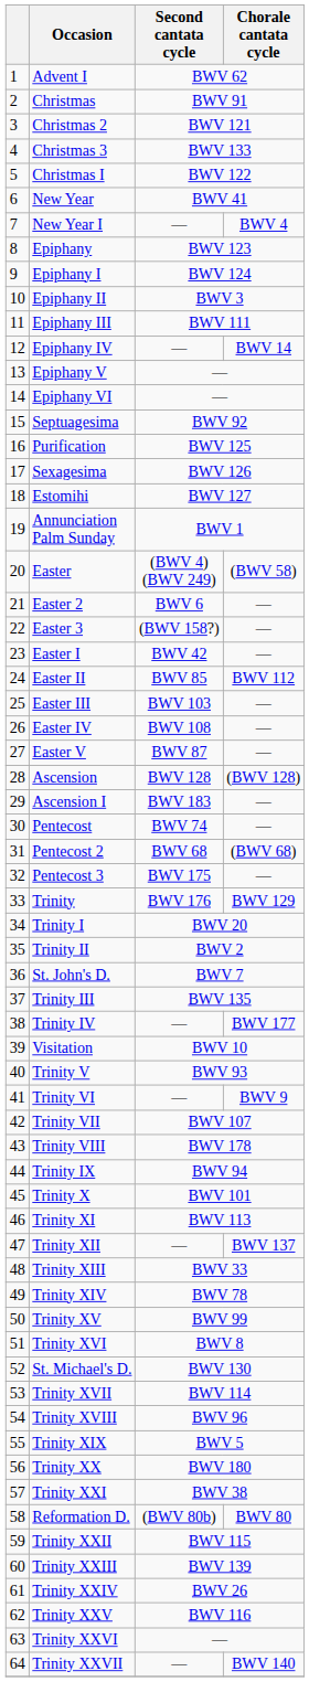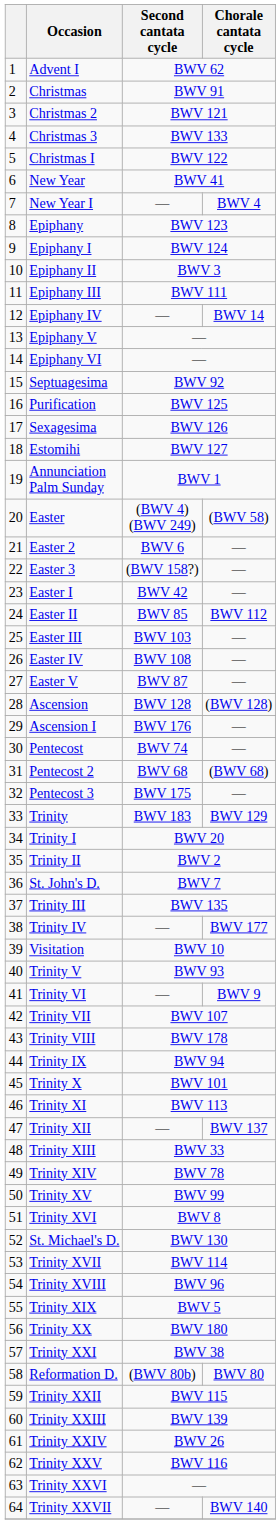 <table class="wikitable sortable" style="float: right">
 <tr>
 <th></th>
 <th>Occasion</th>
 <th>Second<br>cantata<br>cycle</th>
 <th>Chorale<br>cantata<br>cycle</th>
 </tr>
 <tr>
 <td>1</td>
 <td><a href='#'>Advent I</a></td>
 <td colspan="2" style="text-align:center;" data-sort-value="62"><a href='#'>BWV 62</a></td>
 </tr>
 <tr>
 <td>2</td>
 <td><a href='#'>Christmas</a></td>
 <td colspan="2" style="text-align:center;" data-sort-value="91"><a href='#'>BWV 91</a></td>
 </tr>
 <tr>
 <td>3</td>
 <td><a href='#'>Christmas 2</a></td>
 <td colspan="2" style="text-align:center;" data-sort-value="121"><a href='#'>BWV 121</a></td>
 </tr>
 <tr>
 <td>4</td>
 <td><a href='#'>Christmas 3</a></td>
 <td colspan="2" style="text-align:center;" data-sort-value="133"><a href='#'>BWV 133</a></td>
 </tr>
 <tr>
 <td>5</td>
 <td><a href='#'>Christmas I</a></td>
 <td colspan="2" style="text-align:center;" data-sort-value="122"><a href='#'>BWV 122</a></td>
 </tr>
 <tr>
 <td>6</td>
 <td><a href='#'>New Year</a></td>
 <td colspan="2" style="text-align:center;" data-sort-value="41"><a href='#'>BWV 41</a></td>
 </tr>
 <tr>
 <td>7</td>
 <td><a href='#'>New Year I</a></td>
 <td style="text-align:center;" data-sort-value="250">—</td>
 <td style="text-align:center;" data-sort-value="4"><a href='#'>BWV&nbsp;4</a></td>
 </tr>
 <tr>
 <td>8</td>
 <td><a href='#'>Epiphany</a></td>
 <td colspan="2" style="text-align:center;" data-sort-value="123"><a href='#'>BWV 123</a></td>
 </tr>
 <tr>
 <td>9</td>
 <td><a href='#'>Epiphany I</a></td>
 <td colspan="2" style="text-align:center;" data-sort-value="124"><a href='#'>BWV 124</a></td>
 </tr>
 <tr>
 <td>10</td>
 <td><a href='#'>Epiphany II</a></td>
 <td colspan="2" style="text-align:center;" data-sort-value="3"><a href='#'>BWV 3</a></td>
 </tr>
 <tr>
 <td>11</td>
 <td><a href='#'>Epiphany III</a></td>
 <td colspan="2" style="text-align:center;" data-sort-value="111"><a href='#'>BWV 111</a></td>
 </tr>
 <tr>
 <td>12</td>
 <td><a href='#'>Epiphany IV</a></td>
 <td style="text-align:center;" data-sort-value="250">—</td>
 <td style="text-align:center;" data-sort-value="14"><a href='#'>BWV&nbsp;14</a></td>
 </tr>
 <tr>
 <td>13</td>
 <td><a href='#'>Epiphany V</a></td>
 <td colspan="2" style="text-align:center;" data-sort-value="250">—</td>
 </tr>
 <tr>
 <td>14</td>
 <td><a href='#'>Epiphany VI</a></td>
 <td colspan="2" style="text-align:center;" data-sort-value="250">—</td>
 </tr>
 <tr>
 <td>15</td>
 <td><a href='#'>Septuagesima</a></td>
 <td colspan="2" style="text-align:center;" data-sort-value="92"><a href='#'>BWV 92</a></td>
 </tr>
 <tr>
 <td>16</td>
 <td><a href='#'>Purification</a></td>
 <td colspan="2" style="text-align:center;" data-sort-value="125"><a href='#'>BWV 125</a></td>
 </tr>
 <tr>
 <td>17</td>
 <td><a href='#'>Sexagesima</a></td>
 <td colspan="2" style="text-align:center;" data-sort-value="126"><a href='#'>BWV 126</a></td>
 </tr>
 <tr>
 <td>18</td>
 <td><a href='#'>Estomihi</a></td>
 <td colspan="2" style="text-align:center;" data-sort-value="127"><a href='#'>BWV 127</a></td>
 </tr>
 <tr>
 <td>19</td>
 <td><a href='#'>Annunciation</a><br><a href='#'>Palm Sunday</a></td>
 <td colspan="2" style="text-align:center;" data-sort-value="1"><a href='#'>BWV 1</a></td>
 </tr>
 <tr>
 <td>20</td>
 <td><a href='#'>Easter</a></td>
 <td style="text-align:center;" data-sort-value="4">(<a href='#'>BWV&nbsp;4</a>)<br>(<a href='#'>BWV&nbsp;249</a>)</td>
 <td style="text-align:center;" data-sort-value="58">(<a href='#'>BWV&nbsp;58</a>)</td>
 </tr>
 <tr>
 <td>21</td>
 <td><a href='#'>Easter 2</a></td>
 <td style="text-align:center;" data-sort-value="6"><a href='#'>BWV 6</a></td>
 <td style="text-align:center;" data-sort-value="250">—</td>
 </tr>
 <tr>
 <td>22</td>
 <td><a href='#'>Easter 3</a></td>
 <td style="text-align:center;" data-sort-value="158">(<a href='#'>BWV 158</a>?)</td>
 <td style="text-align:center;" data-sort-value="250">—</td>
 </tr>
 <tr>
 <td>23</td>
 <td><a href='#'>Easter I</a></td>
 <td style="text-align:center;" data-sort-value="42"><a href='#'>BWV 42</a></td>
 <td style="text-align:center;" data-sort-value="250">—</td>
 </tr>
 <tr>
 <td>24</td>
 <td><a href='#'>Easter II</a></td>
 <td style="text-align:center;" data-sort-value="85"><a href='#'>BWV 85</a></td>
 <td style="text-align:center;" data-sort-value="112"><a href='#'>BWV 112</a></td>
 </tr>
 <tr>
 <td>25</td>
 <td><a href='#'>Easter III</a></td>
 <td style="text-align:center;" data-sort-value="103"><a href='#'>BWV 103</a></td>
 <td style="text-align:center;" data-sort-value="250">—</td>
 </tr>
 <tr>
 <td>26</td>
 <td><a href='#'>Easter IV</a></td>
 <td style="text-align:center;" data-sort-value="108"><a href='#'>BWV 108</a></td>
 <td style="text-align:center;" data-sort-value="250">—</td>
 </tr>
 <tr>
 <td>27</td>
 <td><a href='#'>Easter V</a></td>
 <td style="text-align:center;" data-sort-value="87"><a href='#'>BWV 87</a></td>
 <td style="text-align:center;" data-sort-value="250">—</td>
 </tr>
 <tr>
 <td>28</td>
 <td><a href='#'>Ascension</a></td>
 <td style="text-align:center;" data-sort-value="128"><a href='#'>BWV 128</a></td>
 <td style="text-align:center;" data-sort-value="128">(<a href='#'>BWV&nbsp;128</a>)</td>
 </tr>
 <tr>
 <td>29</td>
 <td><a href='#'>Ascension I</a></td>
-<td style="text-align:center;" data-sort-value="183"><a href='#'>BWV 183</a></td>
+<td style="text-align:center;" data-sort-value="176"><a href='#'>BWV 176</a></td>
 <td style="text-align:center;" data-sort-value="250">—</td>
 </tr>
 <tr>
 <td>30</td>
 <td><a href='#'>Pentecost</a></td>
 <td style="text-align:center;" data-sort-value="74"><a href='#'>BWV 74</a></td>
 <td style="text-align:center;" data-sort-value="250">—</td>
 </tr>
 <tr>
 <td>31</td>
 <td><a href='#'>Pentecost 2</a></td>
 <td style="text-align:center;" data-sort-value="68"><a href='#'>BWV 68</a></td>
 <td style="text-align:center;" data-sort-value="68">(<a href='#'>BWV 68</a>)</td>
 </tr>
 <tr>
 <td>32</td>
 <td><a href='#'>Pentecost 3</a></td>
 <td style="text-align:center;" data-sort-value="175"><a href='#'>BWV 175</a></td>
 <td style="text-align:center;" data-sort-value="250">—</td>
 </tr>
 <tr>
 <td>33</td>
 <td><a href='#'>Trinity</a></td>
-<td style="text-align:center;" data-sort-value="176"><a href='#'>BWV 176</a></td>
+<td style="text-align:center;" data-sort-value="183"><a href='#'>BWV 183</a></td>
 <td style="text-align:center;" data-sort-value="129"><a href='#'>BWV 129</a></td>
 </tr>
 <tr>
 <td>34</td>
 <td><a href='#'>Trinity I</a></td>
 <td colspan="2" style="text-align:center;" data-sort-value="20"><a href='#'>BWV 20</a></td>
 </tr>
 <tr>
 <td>35</td>
 <td><a href='#'>Trinity II</a></td>
 <td colspan="2" style="text-align:center;" data-sort-value="2"><a href='#'>BWV 2</a></td>
 </tr>
 <tr>
 <td>36</td>
 <td><a href='#'>St. John's D.</a></td>
 <td colspan="2" style="text-align:center;" data-sort-value="7"><a href='#'>BWV 7</a></td>
 </tr>
 <tr>
 <td>37</td>
 <td><a href='#'>Trinity III</a></td>
 <td colspan="2" style="text-align:center;" data-sort-value="135"><a href='#'>BWV 135</a></td>
 </tr>
 <tr>
 <td>38</td>
 <td><a href='#'>Trinity IV</a></td>
 <td style="text-align:center;" data-sort-value="250">—</td>
 <td style="text-align:center;" data-sort-value="177"><a href='#'>BWV&nbsp;177</a></td>
 </tr>
 <tr>
 <td>39</td>
 <td><a href='#'>Visitation</a></td>
 <td colspan="2" style="text-align:center;" data-sort-value="10"><a href='#'>BWV 10</a></td>
 </tr>
 <tr>
 <td>40</td>
 <td><a href='#'>Trinity V</a></td>
 <td colspan="2" style="text-align:center;" data-sort-value="93"><a href='#'>BWV 93</a></td>
 </tr>
 <tr>
 <td>41</td>
 <td><a href='#'>Trinity VI</a></td>
 <td style="text-align:center;" data-sort-value="250">—</td>
 <td style="text-align:center;" data-sort-value="9"><a href='#'>BWV&nbsp;9</a></td>
 </tr>
 <tr>
 <td>42</td>
 <td><a href='#'>Trinity VII</a></td>
 <td colspan="2" style="text-align:center;" data-sort-value="107"><a href='#'>BWV 107</a></td>
 </tr>
 <tr>
 <td>43</td>
 <td><a href='#'>Trinity VIII</a></td>
 <td colspan="2" style="text-align:center;" data-sort-value="178"><a href='#'>BWV 178</a></td>
 </tr>
 <tr>
 <td>44</td>
 <td data-sort-value="Trinity VIIII"><a href='#'>Trinity IX</a></td>
 <td colspan="2" style="text-align:center;" data-sort-value="94"><a href='#'>BWV 94</a></td>
 </tr>
 <tr>
 <td>45</td>
 <td><a href='#'>Trinity X</a></td>
 <td colspan="2" style="text-align:center;" data-sort-value="101"><a href='#'>BWV 101</a></td>
 </tr>
 <tr>
 <td>46</td>
 <td><a href='#'>Trinity XI</a></td>
 <td colspan="2" style="text-align:center;" data-sort-value="113"><a href='#'>BWV 113</a></td>
 </tr>
 <tr>
 <td>47</td>
 <td><a href='#'>Trinity XII</a></td>
 <td style="text-align:center;" data-sort-value="250">—</td>
 <td style="text-align:center;" data-sort-value="137"><a href='#'>BWV&nbsp;137</a></td>
 </tr>
 <tr>
 <td>48</td>
 <td><a href='#'>Trinity XIII</a></td>
 <td colspan="2" style="text-align:center;" data-sort-value="33"><a href='#'>BWV 33</a></td>
 </tr>
 <tr>
 <td>49</td>
 <td><a href='#'>Trinity XIV</a></td>
 <td colspan="2" style="text-align:center;" data-sort-value="78"><a href='#'>BWV 78</a></td>
 </tr>
 <tr>
 <td>50</td>
 <td><a href='#'>Trinity XV</a></td>
 <td colspan="2" style="text-align:center;" data-sort-value="99"><a href='#'>BWV 99</a></td>
 </tr>
 <tr>
 <td>51</td>
 <td><a href='#'>Trinity XVI</a></td>
 <td colspan="2" style="text-align:center;" data-sort-value="8"><a href='#'>BWV 8</a></td>
 </tr>
 <tr>
 <td>52</td>
 <td><a href='#'>St. Michael's D.</a></td>
 <td colspan="2" style="text-align:center;" data-sort-value="130"><a href='#'>BWV 130</a></td>
 </tr>
 <tr>
 <td>53</td>
 <td><a href='#'>Trinity XVII</a></td>
 <td colspan="2" style="text-align:center;" data-sort-value="114"><a href='#'>BWV 114</a></td>
 </tr>
 <tr>
 <td>54</td>
 <td><a href='#'>Trinity XVIII</a></td>
 <td colspan="2" style="text-align:center;" data-sort-value="96"><a href='#'>BWV 96</a></td>
 </tr>
 <tr>
 <td>55</td>
 <td data-sort-value="Trinity XVIIII"><a href='#'>Trinity XIX</a></td>
 <td colspan="2" style="text-align:center;" data-sort-value="5"><a href='#'>BWV 5</a></td>
 </tr>
 <tr>
 <td>56</td>
 <td><a href='#'>Trinity XX</a></td>
 <td colspan="2" style="text-align:center;" data-sort-value="180"><a href='#'>BWV 180</a></td>
 </tr>
 <tr>
 <td>57</td>
 <td><a href='#'>Trinity XXI</a></td>
 <td colspan="2" style="text-align:center;" data-sort-value="38"><a href='#'>BWV 38</a></td>
 </tr>
 <tr>
 <td>58</td>
 <td><a href='#'>Reformation D.</a></td>
 <td style="text-align:center;" data-sort-value="80">(<a href='#'>BWV&nbsp;80b</a>)</td>
 <td style="text-align:center;" data-sort-value="80"><a href='#'>BWV&nbsp;80</a></td>
 </tr>
 <tr>
 <td>59</td>
 <td><a href='#'>Trinity XXII</a></td>
 <td colspan="2" style="text-align:center;" data-sort-value="115"><a href='#'>BWV 115</a></td>
 </tr>
 <tr>
 <td>60</td>
 <td><a href='#'>Trinity XXIII</a></td>
 <td colspan="2" style="text-align:center;" data-sort-value="139"><a href='#'>BWV 139</a></td>
 </tr>
 <tr>
 <td>61</td>
 <td><a href='#'>Trinity XXIV</a></td>
 <td colspan="2" style="text-align:center;" data-sort-value="26"><a href='#'>BWV 26</a></td>
 </tr>
 <tr>
 <td>62</td>
 <td><a href='#'>Trinity XXV</a></td>
 <td colspan="2" style="text-align:center;" data-sort-value="116"><a href='#'>BWV 116</a></td>
 </tr>
 <tr>
 <td>63</td>
 <td><a href='#'>Trinity XXVI</a></td>
 <td colspan="2" style="text-align:center;" data-sort-value="250">—</td>
 </tr>
 <tr>
 <td>64</td>
 <td><a href='#'>Trinity XXVII</a></td>
 <td style="text-align:center;" data-sort-value="250">—</td>
 <td style="text-align:center;" data-sort-value="140"><a href='#'>BWV&nbsp;140</a></td>
 </tr>
 <tr>
 </tr>
 </table>
